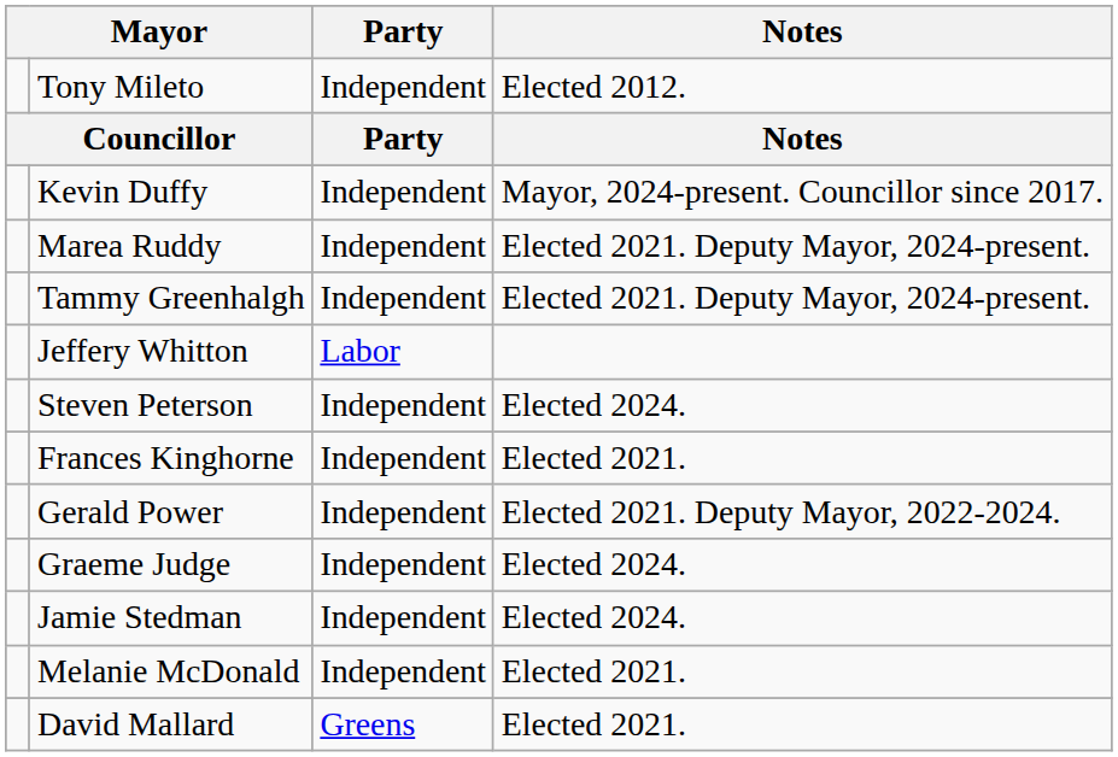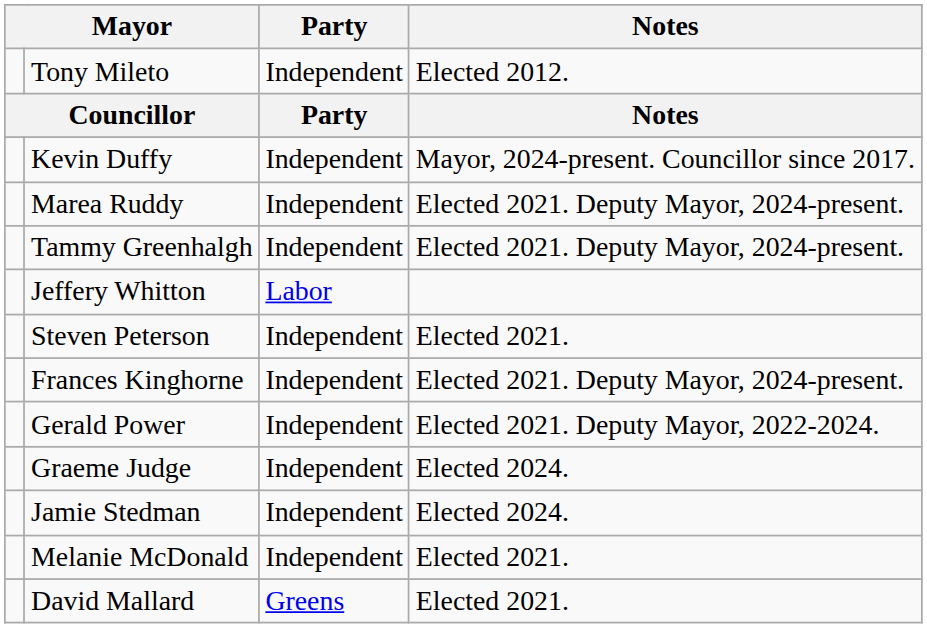 <table class="wikitable">
 <tr>
 <th colspan="2">Mayor</th>
 <th>Party</th>
 <th>Notes</th>
 </tr>
 <tr>
 <td> </td>
 <td>Tony Mileto</td>
 <td>Independent</td>
 <td>Elected 2012.</td>
 </tr>
 <tr>
 <th colspan="2">Councillor</th>
 <th>Party</th>
 <th>Notes</th>
 </tr>
 <tr>
 <td> </td>
 <td>Kevin Duffy</td>
 <td>Independent</td>
 <td>Mayor, 2024-present. Councillor since 2017.</td>
 </tr>
 <tr>
 <td> </td>
 <td>Marea Ruddy</td>
 <td>Independent</td>
 <td>Elected 2021. Deputy Mayor, 2024-present.</td>
 </tr>
 <tr>
 <td> </td>
 <td>Tammy Greenhalgh</td>
 <td>Independent</td>
 <td>Elected 2021. Deputy Mayor, 2024-present.</td>
 </tr>
 <tr>
 <td> </td>
 <td>Jeffery Whitton</td>
 <td><a href='#'>Labor</a></td>
 <td></td>
 </tr>
 <tr>
 <td> </td>
 <td>Steven Peterson</td>
 <td>Independent</td>
-<td>Elected 2024.</td>
+<td>Elected 2021.</td>
 </tr>
 <tr>
 <td> </td>
 <td>Frances Kinghorne</td>
 <td>Independent</td>
-<td>Elected 2021.</td>
+<td>Elected 2021. Deputy Mayor, 2024-present.</td>
 </tr>
 <tr>
 <td> </td>
 <td>Gerald Power</td>
 <td>Independent</td>
 <td>Elected 2021. Deputy Mayor, 2022-2024.</td>
 </tr>
 <tr>
 <td> </td>
 <td>Graeme Judge</td>
 <td>Independent</td>
 <td>Elected 2024.</td>
 </tr>
 <tr>
 <td> </td>
 <td>Jamie Stedman</td>
 <td>Independent</td>
 <td>Elected 2024.</td>
 </tr>
 <tr>
 <td> </td>
 <td>Melanie McDonald</td>
 <td>Independent</td>
 <td>Elected 2021.</td>
 </tr>
 <tr>
 <td> </td>
 <td>David Mallard</td>
 <td><a href='#'>Greens</a></td>
 <td>Elected 2021.</td>
 </tr>
 </table>
